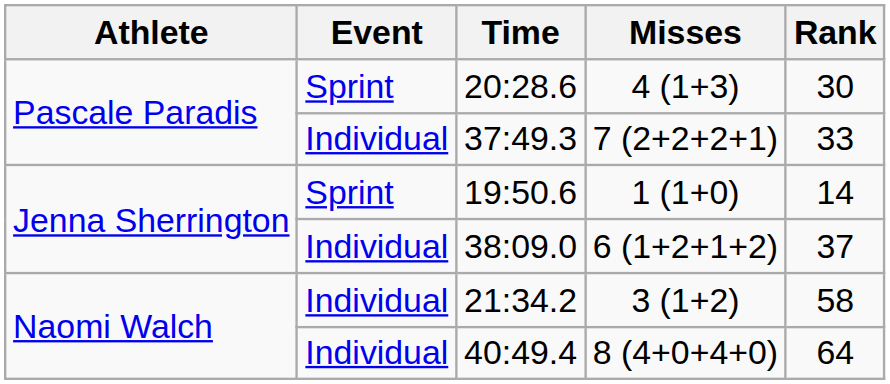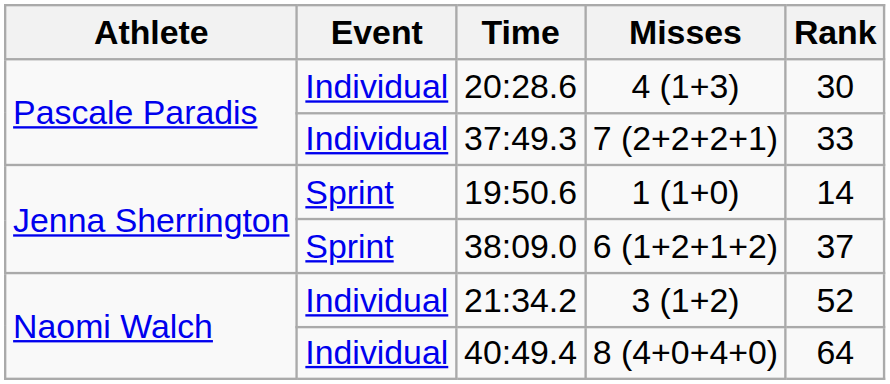 <table class="wikitable" style="font-size:90%">
 <tr>
 <th>Athlete</th>
 <th>Event</th>
 <th>Time</th>
 <th>Misses</th>
 <th>Rank</th>
 </tr>
 <tr align=center>
 <td align=left rowspan=2><a href='#'>Pascale Paradis</a></td>
-<td align=left><a href='#'>Sprint</a></td>
+<td align=left><a href='#'>Individual</a></td>
 <td>20:28.6</td>
 <td>4 (1+3)</td>
 <td>30</td>
 </tr>
 <tr align=center>
 <td align=left><a href='#'>Individual</a></td>
 <td>37:49.3</td>
 <td>7 (2+2+2+1)</td>
 <td>33</td>
 </tr>
 <tr align=center>
 <td align=left rowspan=2><a href='#'>Jenna Sherrington</a></td>
 <td align=left><a href='#'>Sprint</a></td>
 <td>19:50.6</td>
 <td>1 (1+0)</td>
 <td>14</td>
 </tr>
 <tr align=center>
-<td align=left><a href='#'>Individual</a></td>
+<td align=left><a href='#'>Sprint</a></td>
 <td>38:09.0</td>
 <td>6 (1+2+1+2)</td>
 <td>37</td>
 </tr>
 <tr align=center>
 <td align=left rowspan=2><a href='#'>Naomi Walch</a></td>
 <td align=left><a href='#'>Individual</a></td>
 <td>21:34.2</td>
 <td>3 (1+2)</td>
-<td>58</td>
+<td>52</td>
 </tr>
 <tr align=center>
 <td align=left><a href='#'>Individual</a></td>
 <td>40:49.4</td>
 <td>8 (4+0+4+0)</td>
 <td>64</td>
 </tr>
 </table>
